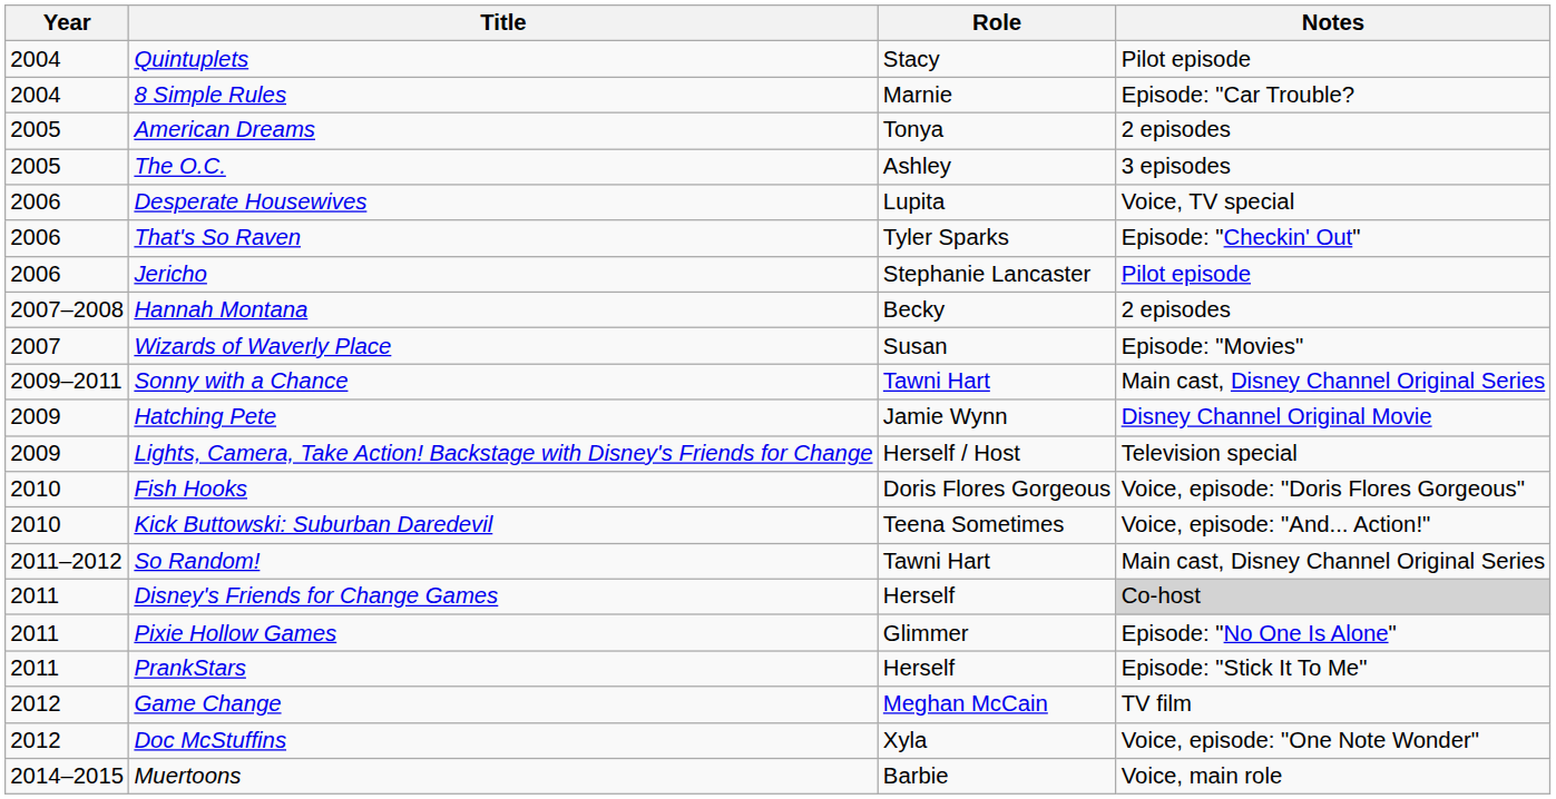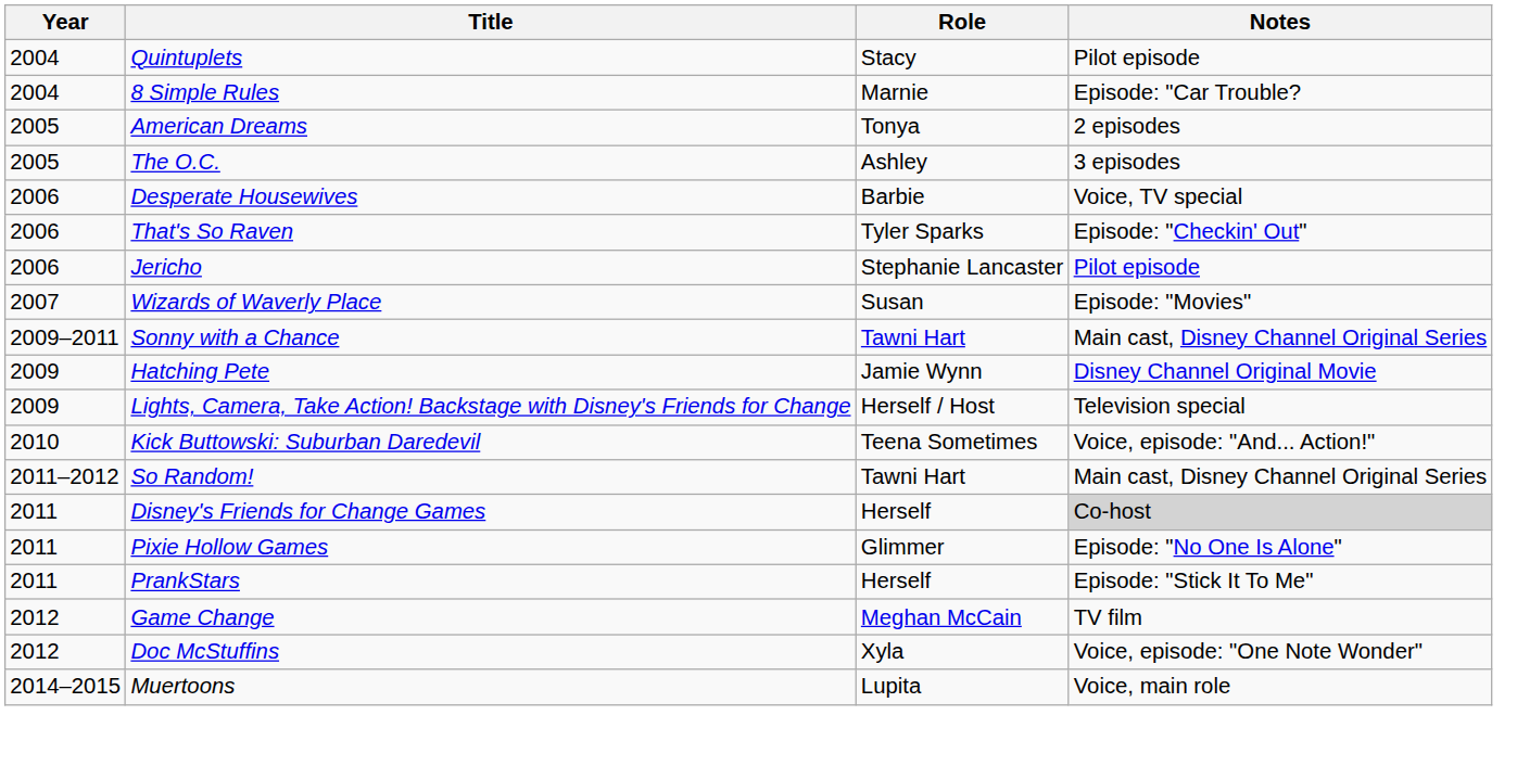 <table class="wikitable sortable">
 <tr>
 <th>Year</th>
 <th>Title</th>
 <th>Role</th>
 <th class="unsortable">Notes</th>
 </tr>
 <tr>
 <td>2004</td>
 <td><em><a href='#'>Quintuplets</a></em></td>
 <td>Stacy</td>
 <td>Pilot episode</td>
 </tr>
 <tr>
 <td>2004</td>
 <td><em><a href='#'>8 Simple Rules</a></em></td>
 <td>Marnie</td>
 <td>Episode: "Car Trouble?</td>
 </tr>
 <tr>
 <td>2005</td>
 <td><em><a href='#'>American Dreams</a></em></td>
 <td>Tonya</td>
 <td>2 episodes</td>
 </tr>
 <tr>
 <td>2005</td>
 <td><em><a href='#'>The O.C.</a></em></td>
 <td>Ashley</td>
 <td>3 episodes</td>
 </tr>
 <tr>
 <td>2006</td>
 <td><em><a href='#'>Desperate Housewives</a></em></td>
-<td>Lupita</td>
+<td>Barbie</td>
 <td>Voice, TV special</td>
 </tr>
 <tr>
 <td>2006</td>
 <td><em><a href='#'>That's So Raven</a></em></td>
 <td>Tyler Sparks</td>
 <td>Episode: "<a href='#'>Checkin' Out</a>"</td>
 </tr>
 <tr>
 <td>2006</td>
 <td><em><a href='#'>Jericho</a></em></td>
 <td>Stephanie Lancaster</td>
 <td><a href='#'>Pilot episode</a></td>
-</tr>
-<tr>
-<td>2007–2008</td>
-<td><em><a href='#'>Hannah Montana</a></em></td>
-<td>Becky</td>
-<td>2 episodes</td>
 </tr>
 <tr>
 <td>2007</td>
 <td><em><a href='#'>Wizards of Waverly Place</a></em></td>
 <td>Susan</td>
 <td>Episode: "Movies"</td>
 </tr>
 <tr>
 <td>2009–2011</td>
 <td><em><a href='#'>Sonny with a Chance</a></em></td>
 <td><a href='#'>Tawni Hart</a></td>
 <td>Main cast, <a href='#'>Disney Channel Original Series</a></td>
 </tr>
 <tr>
 <td>2009</td>
 <td><em><a href='#'>Hatching Pete</a></em></td>
 <td>Jamie Wynn</td>
 <td><a href='#'>Disney Channel Original Movie</a></td>
 </tr>
 <tr>
 <td>2009</td>
 <td><em><a href='#'>Lights, Camera, Take Action! Backstage with Disney's Friends for Change</a></em></td>
 <td>Herself / Host</td>
 <td>Television special</td>
-</tr>
-<tr>
-<td>2010</td>
-<td><em><a href='#'>Fish Hooks</a></em></td>
-<td>Doris Flores Gorgeous</td>
-<td>Voice, episode: "Doris Flores Gorgeous"</td>
 </tr>
 <tr>
 <td>2010</td>
 <td><em><a href='#'>Kick Buttowski: Suburban Daredevil</a></em></td>
 <td>Teena Sometimes</td>
 <td>Voice, episode: "And... Action!"</td>
 </tr>
 <tr>
 <td>2011–2012</td>
 <td><em><a href='#'>So Random!</a></em></td>
 <td>Tawni Hart</td>
 <td>Main cast, Disney Channel Original Series</td>
 </tr>
 <tr>
 <td>2011</td>
 <td><em><a href='#'>Disney's Friends for Change Games</a></em></td>
 <td>Herself</td>
 <td style="background: lightgrey;">Co-host</td>
 </tr>
 <tr>
 <td>2011</td>
 <td><em><a href='#'>Pixie Hollow Games</a></em></td>
 <td>Glimmer</td>
 <td>Episode: "<a href='#'>No One Is Alone</a>"</td>
 </tr>
 <tr>
 <td>2011</td>
 <td><em><a href='#'>PrankStars</a></em></td>
 <td>Herself</td>
 <td>Episode: "Stick It To Me"</td>
 </tr>
 <tr>
 <td>2012</td>
 <td><em><a href='#'>Game Change</a></em></td>
 <td><a href='#'>Meghan McCain</a></td>
 <td>TV film</td>
 </tr>
 <tr>
 <td>2012</td>
 <td><em><a href='#'>Doc McStuffins</a></em></td>
 <td>Xyla</td>
 <td>Voice, episode: "One Note Wonder"</td>
 </tr>
 <tr>
 <td>2014–2015</td>
 <td><em>Muertoons</em></td>
-<td>Barbie</td>
+<td>Lupita</td>
 <td>Voice, main role</td>
 </tr>
 </table>
